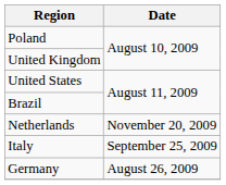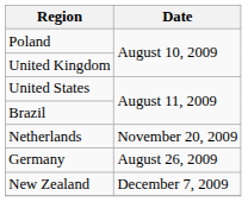 <table class="wikitable" border="1">
 <tr>
 <th>Region</th>
 <th>Date</th>
 </tr>
 <tr>
 <td>Poland</td>
 <td rowspan="2">August 10, 2009</td>
 </tr>
 <tr>
 <td>United Kingdom</td>
 </tr>
 <tr>
 <td>United States</td>
 <td rowspan="2">August 11, 2009</td>
 </tr>
 <tr>
 <td>Brazil</td>
 </tr>
 <tr>
 <td>Netherlands</td>
 <td>November 20, 2009</td>
 </tr>
 <tr>
-<td>Italy</td>
-<td>September 25, 2009</td>
-</tr>
-<tr>
 <td>Germany</td>
 <td>August 26, 2009</td>
 </tr>
 <tr>
+<td>New Zealand</td>
+<td>December 7, 2009</td>
+</tr>
+<tr>
 </tr>
 </table>
